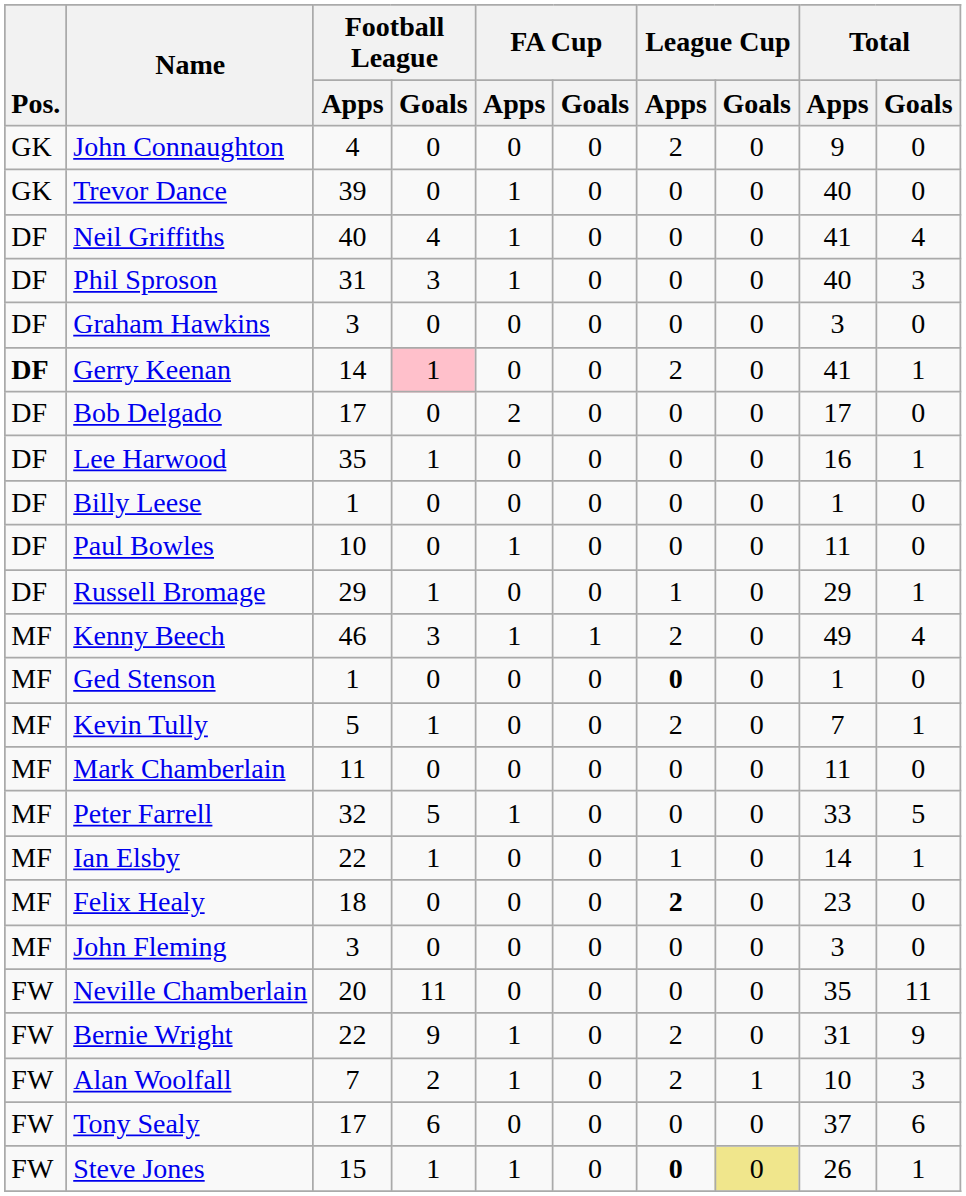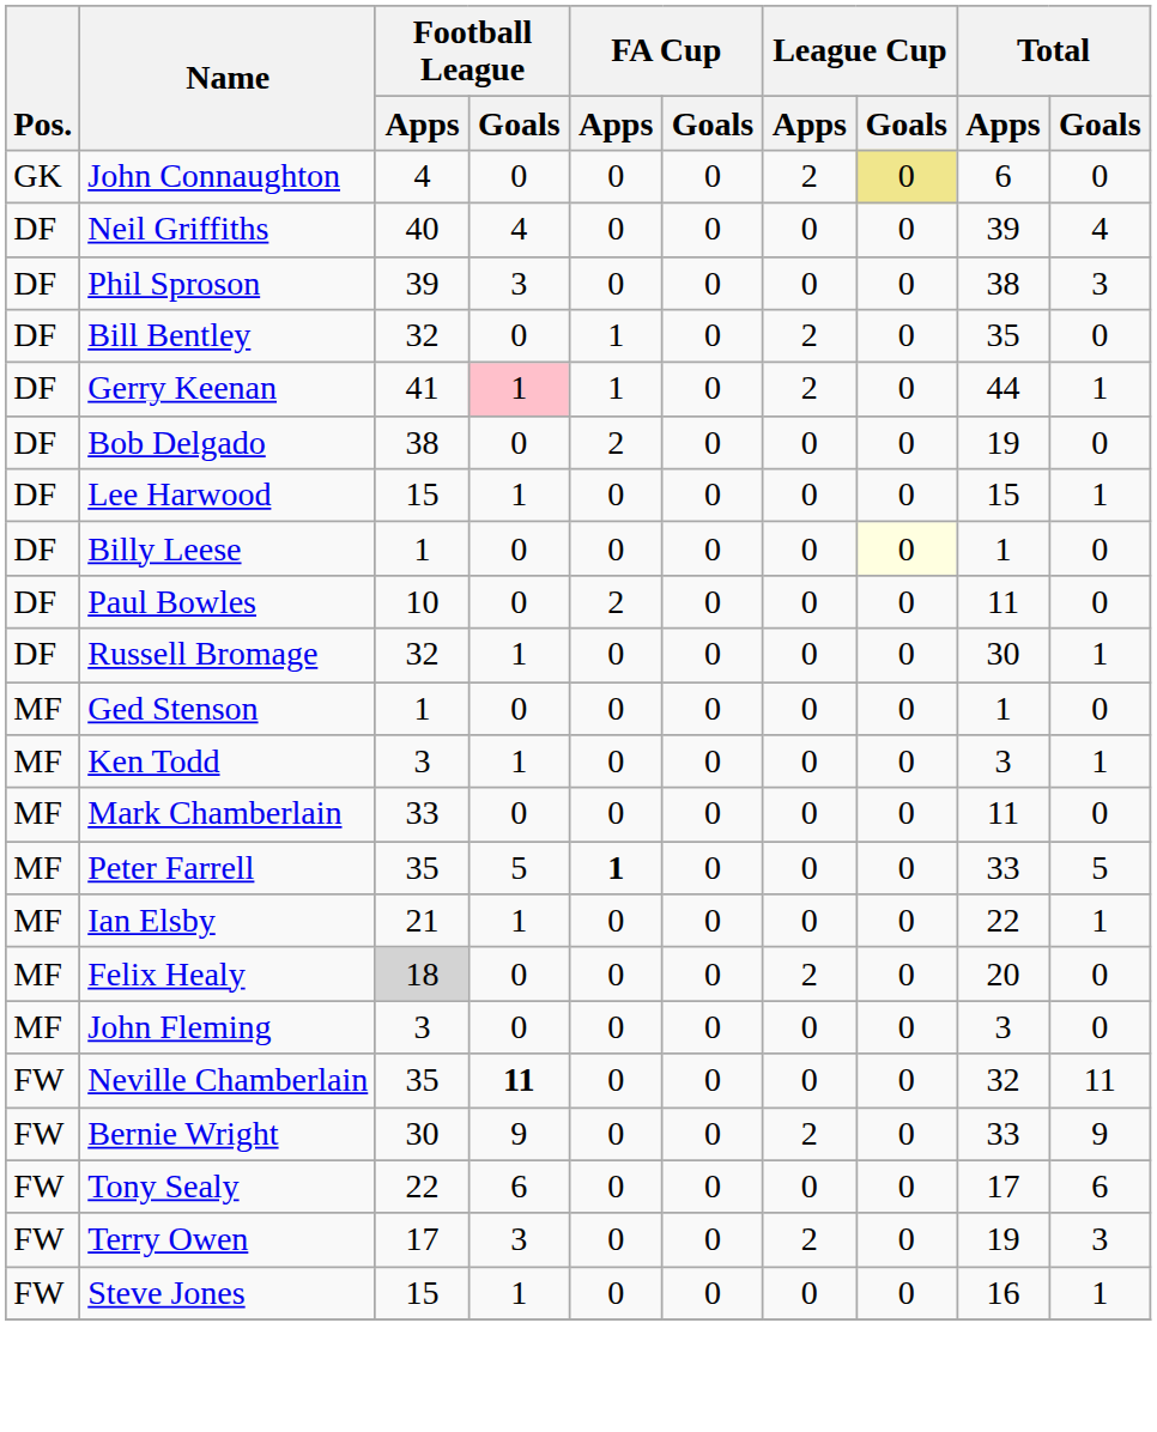 <table class="wikitable" style="text-align:center">
 <tr>
 <th rowspan="2" valign="bottom">Pos.</th>
 <th rowspan="2">Name</th>
 <th colspan="2" width="85">Football League</th>
 <th colspan="2" width="85">FA Cup</th>
 <th colspan="2" width="85">League Cup</th>
 <th colspan="2" width="85">Total</th>
 </tr>
 <tr>
 <th>Apps</th>
 <th>Goals</th>
 <th>Apps</th>
 <th>Goals</th>
 <th>Apps</th>
 <th>Goals</th>
 <th>Apps</th>
 <th>Goals</th>
 </tr>
 <tr>
 <td align="left">GK</td>
 <td align="left"> <a href='#'>John Connaughton</a></td>
 <td>4</td>
 <td>0</td>
 <td>0</td>
 <td>0</td>
 <td>2</td>
-<td>0</td>
-<td>9</td>
-<td>0</td>
-</tr>
-<tr>
-<td align="left">GK</td>
-<td align="left"> <a href='#'>Trevor Dance</a></td>
-<td>39</td>
-<td>0</td>
-<td>1</td>
-<td>0</td>
-<td>0</td>
-<td>0</td>
-<td>40</td>
+<td style="background: khaki;">0</td>
+<td>6</td>
 <td>0</td>
 </tr>
 <tr>
 <td align="left">DF</td>
 <td align="left"> <a href='#'>Neil Griffiths</a></td>
 <td>40</td>
 <td>4</td>
-<td>1</td>
 <td>0</td>
 <td>0</td>
 <td>0</td>
-<td>41</td>
+<td>0</td>
+<td>39</td>
 <td>4</td>
 </tr>
 <tr>
 <td align="left">DF</td>
 <td align="left"> <a href='#'>Phil Sproson</a></td>
-<td>31</td>
-<td>3</td>
-<td>1</td>
-<td>0</td>
-<td>0</td>
-<td>0</td>
-<td>40</td>
-<td>3</td>
-</tr>
-<tr>
-<td align="left">DF</td>
-<td align="left"> <a href='#'>Graham Hawkins</a></td>
+<td>39</td>
 <td>3</td>
 <td>0</td>
 <td>0</td>
 <td>0</td>
 <td>0</td>
+<td>38</td>
+<td>3</td>
+</tr>
+<tr>
+<td align="left">DF</td>
+<td align="left"> <a href='#'>Bill Bentley</a></td>
+<td>32</td>
 <td>0</td>
-<td>3</td>
+<td>1</td>
+<td>0</td>
+<td>2</td>
+<td>0</td>
+<td>35</td>
 <td>0</td>
 </tr>
 <tr>
-<td align="left"><strong>DF</strong></td>
+<td align="left">DF</td>
 <td align="left"> <a href='#'>Gerry Keenan</a></td>
-<td>14</td>
+<td>41</td>
 <td style="background: pink;">1</td>
-<td>0</td>
+<td>1</td>
 <td>0</td>
 <td>2</td>
 <td>0</td>
-<td>41</td>
+<td>44</td>
 <td>1</td>
 </tr>
 <tr>
 <td align="left">DF</td>
 <td align="left"> <a href='#'>Bob Delgado</a></td>
-<td>17</td>
+<td>38</td>
 <td>0</td>
 <td>2</td>
 <td>0</td>
 <td>0</td>
 <td>0</td>
-<td>17</td>
+<td>19</td>
 <td>0</td>
 </tr>
 <tr>
 <td align="left">DF</td>
 <td align="left"> <a href='#'>Lee Harwood</a></td>
-<td>35</td>
+<td>15</td>
 <td>1</td>
 <td>0</td>
 <td>0</td>
 <td>0</td>
 <td>0</td>
-<td>16</td>
+<td>15</td>
 <td>1</td>
 </tr>
 <tr>
 <td align="left">DF</td>
 <td align="left"> <a href='#'>Billy Leese</a></td>
 <td>1</td>
 <td>0</td>
 <td>0</td>
 <td>0</td>
 <td>0</td>
-<td>0</td>
+<td style="background: lightyellow;">0</td>
 <td>1</td>
 <td>0</td>
 </tr>
 <tr>
 <td align="left">DF</td>
 <td align="left"> <a href='#'>Paul Bowles</a></td>
 <td>10</td>
 <td>0</td>
-<td>1</td>
+<td>2</td>
 <td>0</td>
 <td>0</td>
 <td>0</td>
 <td>11</td>
 <td>0</td>
 </tr>
 <tr>
 <td align="left">DF</td>
 <td align="left"> <a href='#'>Russell Bromage</a></td>
-<td>29</td>
+<td>32</td>
 <td>1</td>
 <td>0</td>
 <td>0</td>
+<td>0</td>
+<td>0</td>
+<td>30</td>
 <td>1</td>
-<td>0</td>
-<td>29</td>
-<td>1</td>
-</tr>
-<tr>
-<td align="left">MF</td>
-<td align="left"> <a href='#'>Kenny Beech</a></td>
-<td>46</td>
-<td>3</td>
-<td>1</td>
-<td>1</td>
-<td>2</td>
-<td>0</td>
-<td>49</td>
-<td>4</td>
 </tr>
 <tr>
 <td align="left">MF</td>
 <td align="left"> <a href='#'>Ged Stenson</a></td>
 <td>1</td>
 <td>0</td>
 <td>0</td>
 <td>0</td>
-<td><strong>0</strong></td>
+<td>0</td>
 <td>0</td>
 <td>1</td>
 <td>0</td>
 </tr>
 <tr>
 <td align="left">MF</td>
-<td align="left"> <a href='#'>Kevin Tully</a></td>
-<td>5</td>
+<td align="left"> <a href='#'>Ken Todd</a></td>
+<td>3</td>
 <td>1</td>
 <td>0</td>
 <td>0</td>
-<td>2</td>
 <td>0</td>
-<td>7</td>
+<td>0</td>
+<td>3</td>
 <td>1</td>
 </tr>
 <tr>
 <td align="left">MF</td>
 <td align="left"> <a href='#'>Mark Chamberlain</a></td>
-<td>11</td>
+<td>33</td>
 <td>0</td>
 <td>0</td>
 <td>0</td>
 <td>0</td>
 <td>0</td>
 <td>11</td>
 <td>0</td>
 </tr>
 <tr>
 <td align="left">MF</td>
 <td align="left"> <a href='#'>Peter Farrell</a></td>
-<td>32</td>
+<td>35</td>
 <td>5</td>
-<td>1</td>
+<td><strong>1</strong></td>
 <td>0</td>
 <td>0</td>
 <td>0</td>
 <td>33</td>
 <td>5</td>
 </tr>
 <tr>
 <td align="left">MF</td>
 <td align="left"> <a href='#'>Ian Elsby</a></td>
-<td>22</td>
+<td>21</td>
 <td>1</td>
 <td>0</td>
 <td>0</td>
-<td>1</td>
 <td>0</td>
-<td>14</td>
+<td>0</td>
+<td>22</td>
 <td>1</td>
 </tr>
 <tr>
 <td align="left">MF</td>
 <td align="left"> <a href='#'>Felix Healy</a></td>
-<td>18</td>
+<td style="background: lightgrey;">18</td>
 <td>0</td>
 <td>0</td>
 <td>0</td>
-<td><strong>2</strong></td>
+<td>2</td>
 <td>0</td>
-<td>23</td>
+<td>20</td>
 <td>0</td>
 </tr>
 <tr>
 <td align="left">MF</td>
 <td align="left"> <a href='#'>John Fleming</a></td>
 <td>3</td>
 <td>0</td>
 <td>0</td>
 <td>0</td>
 <td>0</td>
 <td>0</td>
 <td>3</td>
 <td>0</td>
 </tr>
 <tr>
 <td align="left">FW</td>
 <td align="left"> <a href='#'>Neville Chamberlain</a></td>
-<td>20</td>
-<td>11</td>
+<td>35</td>
+<td><strong>11</strong></td>
 <td>0</td>
 <td>0</td>
 <td>0</td>
 <td>0</td>
-<td>35</td>
+<td>32</td>
 <td>11</td>
 </tr>
 <tr>
 <td align="left">FW</td>
 <td align="left"> <a href='#'>Bernie Wright</a></td>
-<td>22</td>
+<td>30</td>
 <td>9</td>
-<td>1</td>
+<td>0</td>
 <td>0</td>
 <td>2</td>
 <td>0</td>
-<td>31</td>
+<td>33</td>
 <td>9</td>
 </tr>
 <tr>
 <td align="left">FW</td>
-<td align="left"> <a href='#'>Alan Woolfall</a></td>
-<td>7</td>
-<td>2</td>
-<td>1</td>
-<td>0</td>
-<td>2</td>
-<td>1</td>
-<td>10</td>
-<td>3</td>
-</tr>
-<tr>
-<td align="left">FW</td>
 <td align="left"> <a href='#'>Tony Sealy</a></td>
-<td>17</td>
+<td>22</td>
 <td>6</td>
 <td>0</td>
 <td>0</td>
 <td>0</td>
 <td>0</td>
-<td>37</td>
+<td>17</td>
 <td>6</td>
+</tr>
+<tr>
+<td align="left">FW</td>
+<td align="left"> <a href='#'>Terry Owen</a></td>
+<td>17</td>
+<td>3</td>
+<td>0</td>
+<td>0</td>
+<td>2</td>
+<td>0</td>
+<td>19</td>
+<td>3</td>
 </tr>
 <tr>
 <td align="left">FW</td>
 <td align="left"> <a href='#'>Steve Jones</a></td>
 <td>15</td>
 <td>1</td>
-<td>1</td>
 <td>0</td>
-<td><strong>0</strong></td>
-<td style="background: khaki;">0</td>
-<td>26</td>
+<td>0</td>
+<td>0</td>
+<td>0</td>
+<td>16</td>
 <td>1</td>
 </tr>
 <tr>
 </tr>
 </table>
